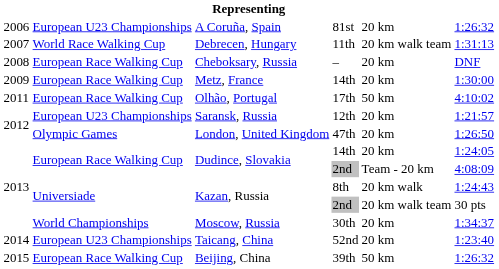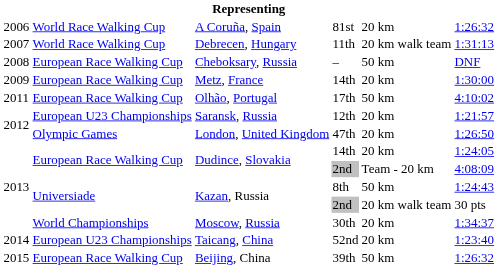 <table>
 <tr>
 <th colspan="6">Representing </th>
 </tr>
 <tr>
 <td>2006</td>
-<td><a href='#'>European U23 Championships</a></td>
+<td><a href='#'>World Race Walking Cup</a></td>
 <td><a href='#'>A Coruña</a>, <a href='#'>Spain</a></td>
 <td>81st</td>
 <td>20 km</td>
 <td><a href='#'>1:26:32</a></td>
 </tr>
 <tr>
 <td>2007</td>
 <td><a href='#'>World Race Walking Cup</a></td>
 <td><a href='#'>Debrecen</a>, <a href='#'>Hungary</a></td>
 <td>11th</td>
 <td>20 km walk team</td>
 <td><a href='#'>1:31:13</a></td>
 </tr>
 <tr>
 <td>2008</td>
 <td><a href='#'>European Race Walking Cup</a></td>
 <td><a href='#'>Cheboksary</a>, <a href='#'>Russia</a></td>
 <td>–</td>
-<td>20 km</td>
+<td>50 km</td>
 <td><a href='#'>DNF</a></td>
 </tr>
 <tr>
 <td>2009</td>
 <td><a href='#'>European Race Walking Cup</a></td>
 <td><a href='#'>Metz</a>, <a href='#'>France</a></td>
 <td>14th</td>
 <td>20 km</td>
 <td><a href='#'>1:30:00</a></td>
 </tr>
 <tr>
 <td>2011</td>
 <td><a href='#'>European Race Walking Cup</a></td>
 <td><a href='#'>Olhão</a>, <a href='#'>Portugal</a></td>
 <td>17th</td>
 <td>50 km</td>
 <td><a href='#'>4:10:02</a></td>
 </tr>
 <tr>
 <td rowspan=2>2012</td>
 <td><a href='#'>European U23 Championships</a></td>
 <td><a href='#'>Saransk</a>, <a href='#'>Russia</a></td>
 <td>12th</td>
 <td>20 km</td>
 <td><a href='#'>1:21:57</a></td>
 </tr>
 <tr>
 <td><a href='#'>Olympic Games</a></td>
 <td><a href='#'>London</a>, <a href='#'>United Kingdom</a></td>
 <td>47th</td>
 <td>20 km</td>
 <td><a href='#'>1:26:50</a></td>
 </tr>
 <tr>
 <td rowspan=5>2013</td>
 <td rowspan=2><a href='#'>European Race Walking Cup</a></td>
 <td rowspan=2><a href='#'>Dudince</a>, <a href='#'>Slovakia</a></td>
 <td>14th</td>
 <td>20 km</td>
 <td><a href='#'>1:24:05</a></td>
 </tr>
 <tr>
 <td bgcolor=silver>2nd</td>
 <td>Team - 20 km</td>
 <td><a href='#'>4:08:09</a></td>
 </tr>
 <tr>
 <td rowspan="2"><a href='#'>Universiade</a></td>
 <td rowspan="2"><a href='#'>Kazan</a>, Russia</td>
 <td>8th</td>
-<td>20 km walk</td>
+<td>50 km</td>
 <td><a href='#'>1:24:43</a></td>
 </tr>
 <tr>
 <td bgcolor=silver>2nd</td>
 <td>20 km walk team</td>
 <td>30 pts</td>
 </tr>
 <tr>
 <td><a href='#'>World Championships</a></td>
 <td><a href='#'>Moscow</a>, <a href='#'>Russia</a></td>
 <td>30th</td>
 <td>20 km</td>
 <td><a href='#'>1:34:37</a></td>
 </tr>
 <tr>
 <td>2014</td>
 <td><a href='#'>European U23 Championships</a></td>
 <td><a href='#'>Taicang</a>, <a href='#'>China</a></td>
 <td>52nd</td>
 <td>20 km</td>
 <td><a href='#'>1:23:40</a></td>
 </tr>
 <tr>
 <td>2015</td>
 <td><a href='#'>European Race Walking Cup</a></td>
 <td><a href='#'>Beijing</a>, China</td>
 <td>39th</td>
 <td>50 km</td>
 <td><a href='#'>1:26:32</a></td>
 </tr>
 </table>
